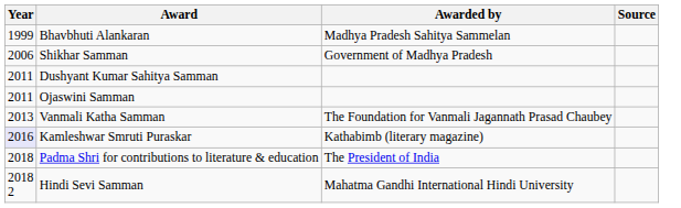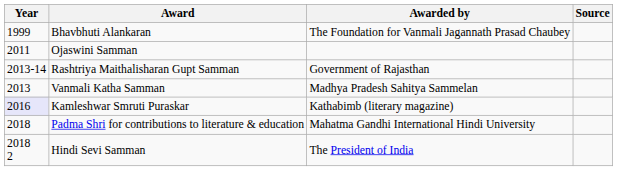 <table class="wikitable">
 <tr>
 <th>Year</th>
 <th>Award</th>
 <th>Awarded by</th>
 <th>Source</th>
 </tr>
 <tr>
 <td>1999</td>
 <td>Bhavbhuti Alankaran</td>
-<td>Madhya Pradesh Sahitya Sammelan</td>
-<td></td>
-</tr>
-<tr>
-<td>2006</td>
-<td>Shikhar Samman</td>
-<td>Government of Madhya Pradesh</td>
-<td></td>
-</tr>
-<tr>
-<td>2011</td>
-<td>Dushyant Kumar Sahitya Samman</td>
-<td></td>
+<td>The Foundation for Vanmali Jagannath Prasad Chaubey</td>
 <td></td>
 </tr>
 <tr>
 <td>2011</td>
 <td>Ojaswini Samman</td>
 <td></td>
 <td></td>
 </tr>
 <tr>
+<td>2013-14</td>
+<td>Rashtriya Maithalisharan Gupt Samman</td>
+<td>Government of Rajasthan</td>
+<td></td>
+</tr>
+<tr>
 <td>2013</td>
 <td>Vanmali Katha Samman</td>
-<td>The Foundation for Vanmali Jagannath Prasad Chaubey</td>
+<td>Madhya Pradesh Sahitya Sammelan</td>
 <td></td>
 </tr>
 <tr>
 <td style="background: lavender;">2016</td>
 <td>Kamleshwar Smruti Puraskar</td>
 <td>Kathabimb (literary magazine)</td>
 <td></td>
 </tr>
 <tr>
 <td>2018</td>
 <td><a href='#'>Padma Shri</a> for contributions to literature & education</td>
-<td>The <a href='#'>President of India</a></td>
+<td>Mahatma Gandhi International Hindi University</td>
 <td></td>
 </tr>
 <tr>
 <td>2018<br>2</td>
 <td>Hindi Sevi Samman</td>
-<td>Mahatma Gandhi International Hindi University</td>
+<td>The <a href='#'>President of India</a></td>
 <td></td>
 </tr>
 </table>
